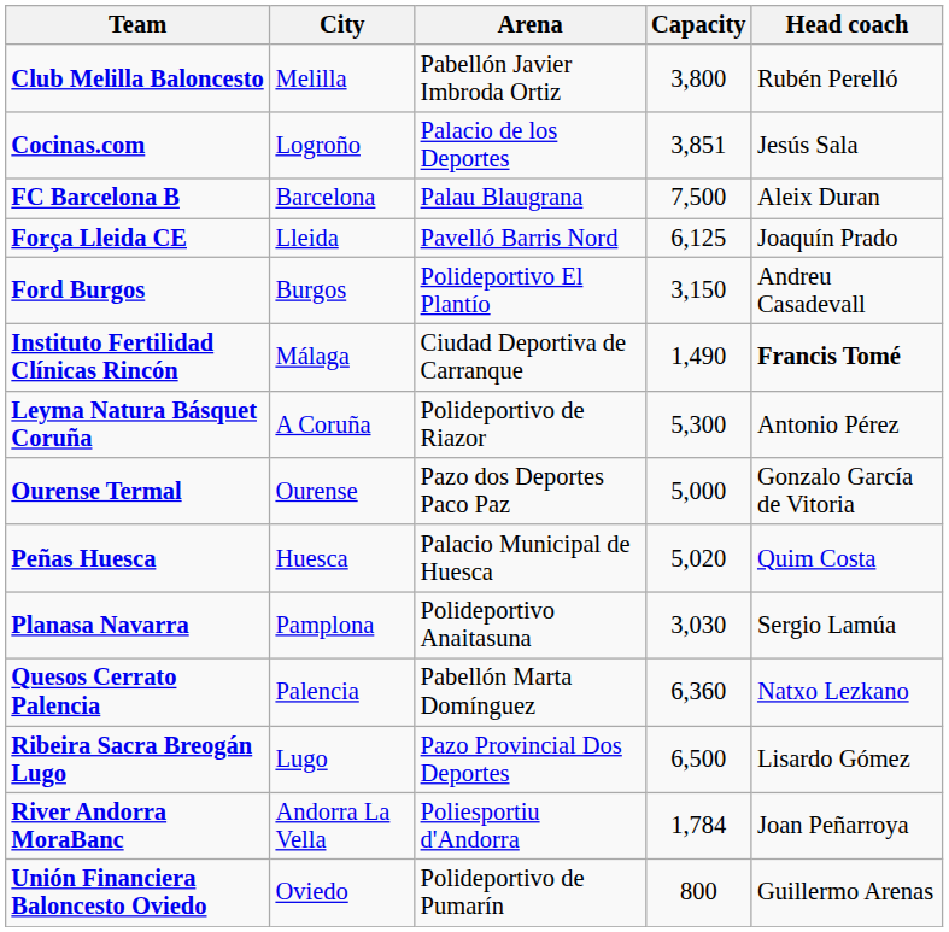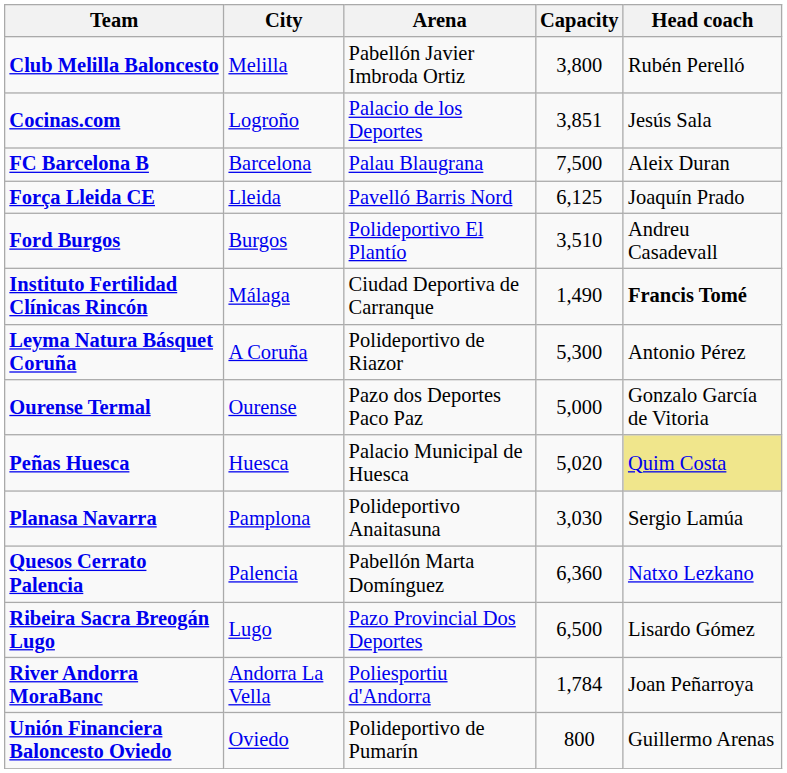 <table class="wikitable sortable">
 <tr>
 <th>Team</th>
 <th>City</th>
 <th>Arena</th>
 <th>Capacity</th>
 <th>Head coach</th>
 </tr>
 <tr>
 <td><strong><a href='#'>Club Melilla Baloncesto</a></strong></td>
 <td><a href='#'>Melilla</a></td>
 <td>Pabellón Javier Imbroda Ortiz</td>
 <td style="text-align:center;">3,800</td>
 <td> Rubén Perelló</td>
 </tr>
 <tr>
 <td><strong><a href='#'>Cocinas.com</a></strong></td>
 <td><a href='#'>Logroño</a></td>
 <td><a href='#'>Palacio de los Deportes</a></td>
 <td style="text-align:center;">3,851</td>
 <td> Jesús Sala</td>
 </tr>
 <tr>
 <td><strong><a href='#'>FC Barcelona B</a></strong></td>
 <td><a href='#'>Barcelona</a></td>
 <td><a href='#'>Palau Blaugrana</a></td>
 <td style="text-align:center;">7,500</td>
 <td> Aleix Duran</td>
 </tr>
 <tr>
 <td><strong><a href='#'>Força Lleida CE</a></strong></td>
 <td><a href='#'>Lleida</a></td>
 <td><a href='#'>Pavelló Barris Nord</a></td>
 <td style="text-align:center;">6,125</td>
 <td> Joaquín Prado</td>
 </tr>
 <tr>
 <td><strong><a href='#'>Ford Burgos</a></strong></td>
 <td><a href='#'>Burgos</a></td>
 <td><a href='#'>Polideportivo El Plantío</a></td>
-<td style="text-align:center;">3,150</td>
+<td style="text-align:center;">3,510</td>
 <td> Andreu Casadevall</td>
 </tr>
 <tr>
 <td><strong><a href='#'>Instituto Fertilidad Clínicas Rincón</a></strong></td>
 <td><a href='#'>Málaga</a></td>
 <td>Ciudad Deportiva de Carranque</td>
 <td align=center>1,490</td>
 <td><strong> Francis Tomé</strong></td>
 </tr>
 <tr>
 <td><strong><a href='#'>Leyma Natura Básquet Coruña</a></strong></td>
 <td><a href='#'>A Coruña</a></td>
 <td>Polideportivo de Riazor</td>
 <td style="text-align:center;">5,300</td>
 <td> Antonio Pérez</td>
 </tr>
 <tr>
 <td><strong><a href='#'>Ourense Termal</a></strong></td>
 <td><a href='#'>Ourense</a></td>
 <td>Pazo dos Deportes Paco Paz</td>
 <td style="text-align:center;">5,000</td>
 <td> Gonzalo García de Vitoria</td>
 </tr>
 <tr>
 <td><strong><a href='#'>Peñas Huesca</a></strong></td>
 <td><a href='#'>Huesca</a></td>
 <td>Palacio Municipal de Huesca</td>
 <td align=center>5,020</td>
-<td> <a href='#'>Quim Costa</a></td>
+<td style="background: khaki;"> <a href='#'>Quim Costa</a></td>
 </tr>
 <tr>
 <td><strong><a href='#'>Planasa Navarra</a></strong></td>
 <td><a href='#'>Pamplona</a></td>
 <td>Polideportivo Anaitasuna</td>
 <td align=center>3,030</td>
 <td> Sergio Lamúa</td>
 </tr>
 <tr>
 <td><strong><a href='#'>Quesos Cerrato Palencia</a></strong></td>
 <td><a href='#'>Palencia</a></td>
 <td>Pabellón Marta Domínguez</td>
 <td align=center>6,360</td>
 <td> <a href='#'>Natxo Lezkano</a></td>
 </tr>
 <tr>
 <td><strong><a href='#'>Ribeira Sacra Breogán Lugo</a></strong></td>
 <td><a href='#'>Lugo</a></td>
 <td><a href='#'>Pazo Provincial Dos Deportes</a></td>
 <td style="text-align:center;">6,500</td>
 <td> Lisardo Gómez</td>
 </tr>
 <tr>
 <td><strong><a href='#'>River Andorra MoraBanc</a></strong></td>
 <td><a href='#'>Andorra La Vella</a></td>
 <td><a href='#'>Poliesportiu d'Andorra</a></td>
 <td align=center>1,784</td>
 <td> Joan Peñarroya</td>
 </tr>
 <tr>
 <td><strong><a href='#'>Unión Financiera Baloncesto Oviedo</a></strong></td>
 <td><a href='#'>Oviedo</a></td>
 <td>Polideportivo de Pumarín</td>
 <td align=center>800</td>
 <td> Guillermo Arenas</td>
 </tr>
 </table>
